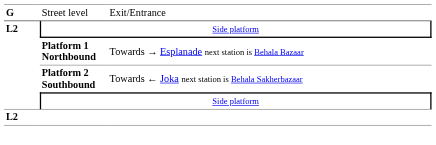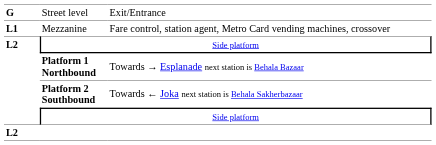 <table cellpadding="3" cellspacing="0" border="0">
 <tr>
 <td valign="top" width="50" style="border-bottom:solid 1px gray;border-top:solid 1px gray;"><strong>G</strong></td>
 <td valign="top" width="100" style="border-top:solid 1px gray;border-bottom:solid 1px gray;">Street level</td>
 <td valign="top" width="500" style="border-top:solid 1px gray;border-bottom:solid 1px gray;">Exit/Entrance</td>
+</tr>
+<tr>
+<td valign="top"><strong>L1</strong></td>
+<td valign="top">Mezzanine</td>
+<td valign="top">Fare control, station agent, Metro Card vending machines, crossover</td>
 </tr>
 <tr>
 <td rowspan="4" valign="top" width="50" style="border-top:solid 1px gray;border-bottom:solid 1px gray;"><strong>L2</strong></td>
 <td colspan="2" style="border-top:solid 1px gray;border-right:solid 2px black;border-left:solid 2px black;border-bottom:solid 2px black;text-align:center;"><small><a href='#'>Side platform</a></small></td>
 </tr>
 <tr>
 <td width="100" style="border-bottom:solid 1px gray;"><span><strong>Platform 1</strong><br><strong>Northbound</strong></span></td>
 <td width="500" style="border-bottom:solid 1px gray;">Towards → <a href='#'>Esplanade</a> <small>next station is <a href='#'>Behala Bazaar</a></small></td>
 </tr>
 <tr>
 <td><span><strong>Platform 2</strong><br><strong>Southbound</strong></span></td>
 <td>Towards ← <a href='#'>Joka</a> <small>next station is <a href='#'>Behala Sakherbazaar</a></small></td>
 </tr>
 <tr>
 <td colspan="2" align="center" style="border-top:solid 2px black;border-right:solid 2px black;border-left:solid 2px black;border-bottom:solid 1px gray;"><small><a href='#'>Side platform</a></small></td>
 </tr>
 <tr>
 <td rowspan="2" valign="top" width="50" style="border-bottom:solid 1px gray;"><strong>L2</strong></td>
 <td width="100" style="border-bottom:solid 1px gray;"></td>
 <td width="500" style="border-bottom:solid 1px gray;"></td>
 </tr>
 <tr>
 </tr>
 </table>
